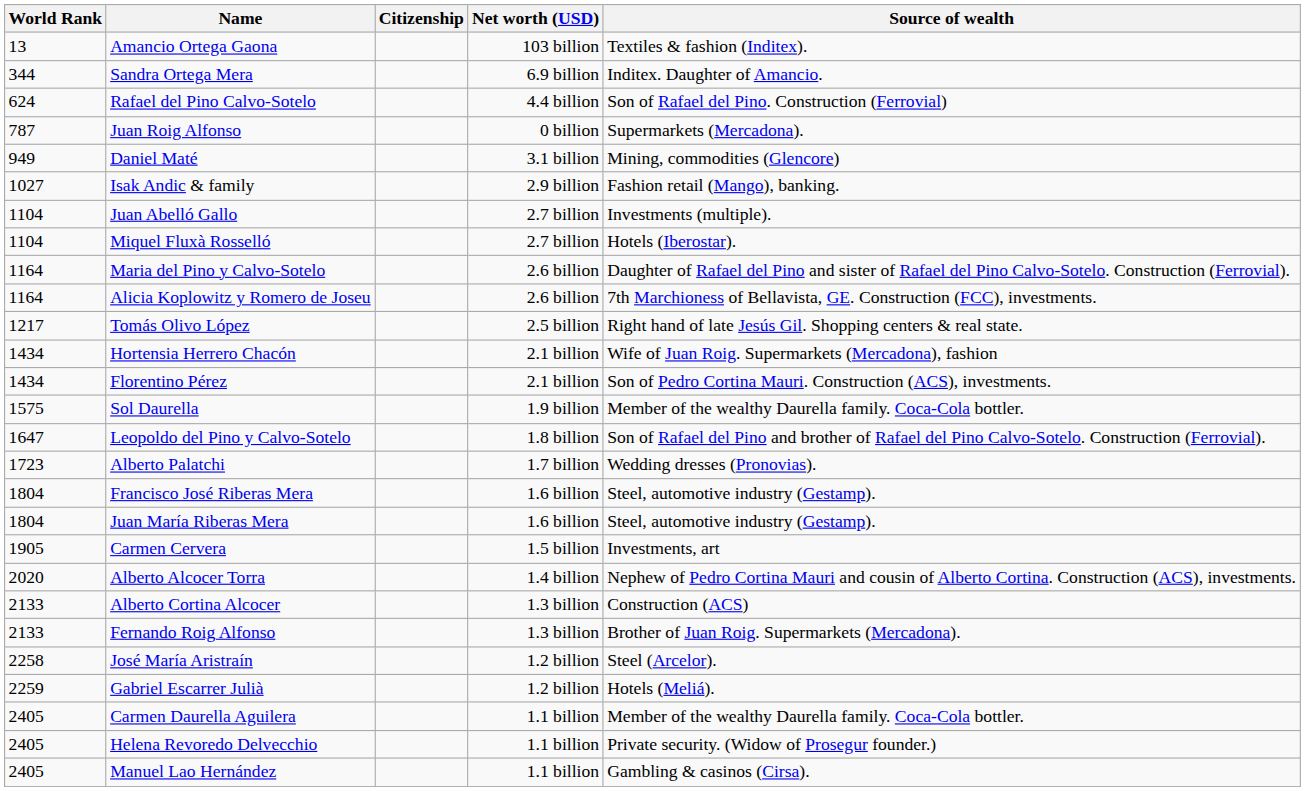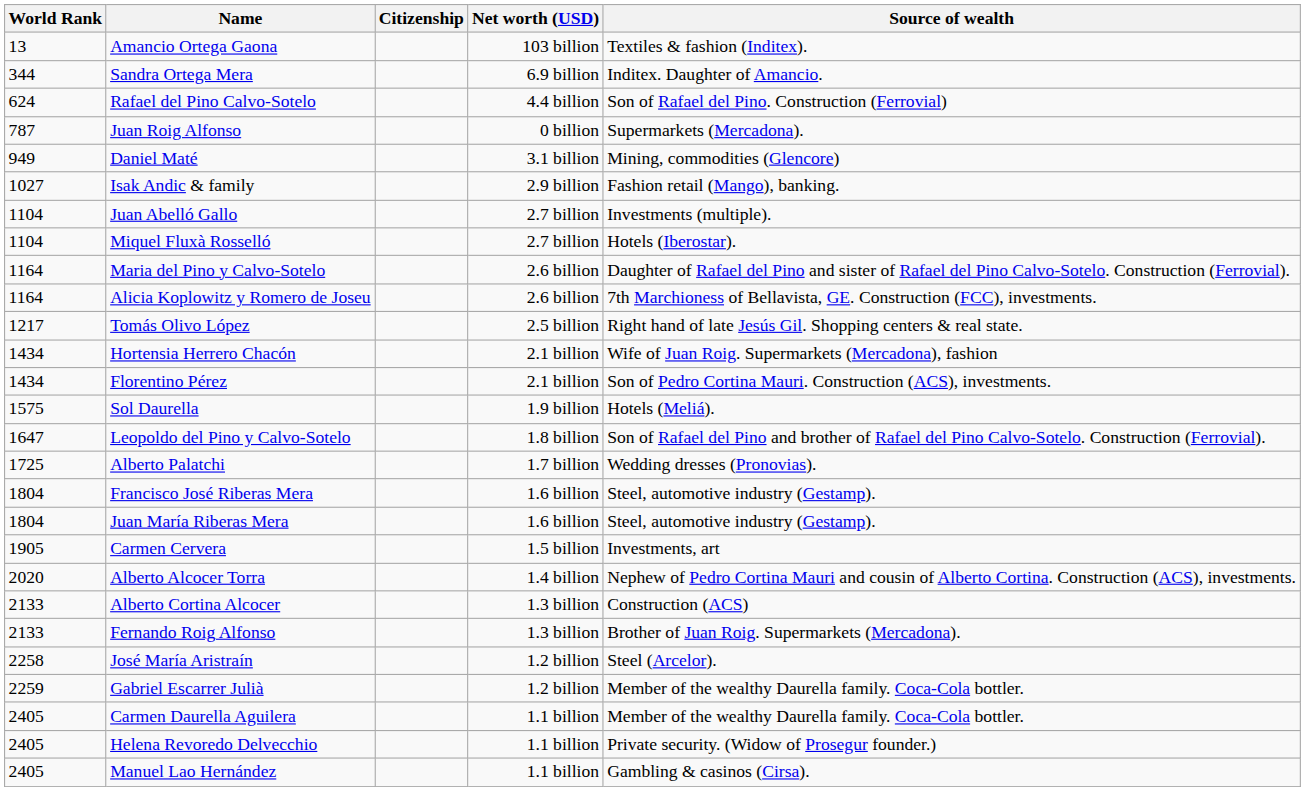 <table class="wikitable">
 <tr>
 <th>World Rank</th>
 <th>Name</th>
 <th>Citizenship</th>
 <th>Net worth (<a href='#'>USD</a>)</th>
 <th>Source of wealth</th>
 </tr>
 <tr>
 <td>13</td>
 <td><a href='#'>Amancio Ortega Gaona</a></td>
 <td></td>
 <td align=right>103 billion</td>
 <td>Textiles & fashion (<a href='#'>Inditex</a>).</td>
 </tr>
 <tr>
 <td>344</td>
 <td><a href='#'>Sandra Ortega Mera</a></td>
 <td></td>
 <td align=right>6.9 billion</td>
 <td>Inditex. Daughter of <a href='#'>Amancio</a>.</td>
 </tr>
 <tr>
 <td>624</td>
 <td><a href='#'>Rafael del Pino Calvo-Sotelo</a></td>
 <td></td>
 <td align=right>4.4 billion</td>
 <td>Son of <a href='#'>Rafael del Pino</a>. Construction (<a href='#'>Ferrovial</a>)</td>
 </tr>
 <tr>
 <td>787</td>
 <td><a href='#'>Juan Roig Alfonso</a></td>
 <td></td>
 <td align=right>0 billion</td>
 <td>Supermarkets (<a href='#'>Mercadona</a>).</td>
 </tr>
 <tr>
 <td>949</td>
 <td><a href='#'>Daniel Maté</a></td>
 <td></td>
 <td align=right>3.1 billion</td>
 <td>Mining, commodities (<a href='#'>Glencore</a>)</td>
 </tr>
 <tr>
 <td>1027</td>
 <td><a href='#'>Isak Andic</a> & family</td>
 <td></td>
 <td align=right>2.9 billion</td>
 <td>Fashion retail (<a href='#'>Mango</a>), banking.</td>
 </tr>
 <tr>
 <td>1104</td>
 <td><a href='#'>Juan Abelló Gallo</a></td>
 <td></td>
 <td align=right>2.7 billion</td>
 <td>Investments (multiple).</td>
 </tr>
 <tr>
 <td>1104</td>
 <td><a href='#'>Miquel Fluxà Rosselló</a></td>
 <td></td>
 <td align=right>2.7 billion</td>
 <td>Hotels (<a href='#'>Iberostar</a>).</td>
 </tr>
 <tr>
 <td>1164</td>
 <td><a href='#'>Maria del Pino y Calvo-Sotelo</a></td>
 <td></td>
 <td align=right>2.6 billion</td>
 <td>Daughter of <a href='#'>Rafael del Pino</a> and sister of <a href='#'>Rafael del Pino Calvo-Sotelo</a>. Construction (<a href='#'>Ferrovial</a>).</td>
 </tr>
 <tr>
 <td>1164</td>
 <td><a href='#'>Alicia Koplowitz y Romero de Joseu</a></td>
 <td></td>
 <td align=right>2.6 billion</td>
 <td>7th <a href='#'>Marchioness</a> of Bellavista, <a href='#'>GE</a>. Construction (<a href='#'>FCC</a>), investments.</td>
 </tr>
 <tr>
 <td>1217</td>
 <td><a href='#'>Tomás Olivo López</a></td>
 <td></td>
 <td align=right>2.5 billion</td>
 <td>Right hand of late <a href='#'>Jesús Gil</a>. Shopping centers & real state.</td>
 </tr>
 <tr>
 <td>1434</td>
 <td><a href='#'>Hortensia Herrero Chacón</a></td>
 <td></td>
 <td align=right>2.1 billion</td>
 <td>Wife of <a href='#'>Juan Roig</a>. Supermarkets (<a href='#'>Mercadona</a>), fashion</td>
 </tr>
 <tr>
 <td>1434</td>
 <td><a href='#'>Florentino Pérez</a></td>
 <td></td>
 <td align=right>2.1 billion</td>
 <td>Son of <a href='#'>Pedro Cortina Mauri</a>. Construction (<a href='#'>ACS</a>), investments.</td>
 </tr>
 <tr>
 <td>1575</td>
 <td><a href='#'>Sol Daurella</a></td>
 <td></td>
 <td align=right>1.9 billion</td>
-<td>Member of the wealthy Daurella family. <a href='#'>Coca-Cola</a> bottler.</td>
+<td>Hotels (<a href='#'>Meliá</a>).</td>
 </tr>
 <tr>
 <td>1647</td>
 <td><a href='#'>Leopoldo del Pino y Calvo-Sotelo</a></td>
 <td></td>
 <td align=right>1.8 billion</td>
 <td>Son of <a href='#'>Rafael del Pino</a> and brother of <a href='#'>Rafael del Pino Calvo-Sotelo</a>. Construction (<a href='#'>Ferrovial</a>).</td>
 </tr>
 <tr>
-<td>1723</td>
+<td>1725</td>
 <td><a href='#'>Alberto Palatchi</a></td>
 <td></td>
 <td align=right>1.7 billion</td>
 <td>Wedding dresses (<a href='#'>Pronovias</a>).</td>
 </tr>
 <tr>
 <td>1804</td>
 <td><a href='#'>Francisco José Riberas Mera</a></td>
 <td></td>
 <td align=right>1.6 billion</td>
 <td>Steel, automotive industry (<a href='#'>Gestamp</a>).</td>
 </tr>
 <tr>
 <td>1804</td>
 <td><a href='#'>Juan María Riberas Mera</a></td>
 <td></td>
 <td align=right>1.6 billion</td>
 <td>Steel, automotive industry (<a href='#'>Gestamp</a>).</td>
 </tr>
 <tr>
 <td>1905</td>
 <td><a href='#'>Carmen Cervera</a></td>
 <td></td>
 <td align=right>1.5 billion</td>
 <td>Investments, art</td>
 </tr>
 <tr>
 <td>2020</td>
 <td><a href='#'>Alberto Alcocer Torra</a></td>
 <td></td>
 <td align=right>1.4 billion</td>
 <td>Nephew of <a href='#'>Pedro Cortina Mauri</a> and cousin of <a href='#'>Alberto Cortina</a>. Construction (<a href='#'>ACS</a>), investments.</td>
 </tr>
 <tr>
 <td>2133</td>
 <td><a href='#'>Alberto Cortina Alcocer</a></td>
 <td></td>
 <td align=right>1.3 billion</td>
 <td>Construction (<a href='#'>ACS</a>)</td>
 </tr>
 <tr>
 <td>2133</td>
 <td><a href='#'>Fernando Roig Alfonso</a></td>
 <td></td>
 <td align=right>1.3 billion</td>
 <td>Brother of <a href='#'>Juan Roig</a>. Supermarkets (<a href='#'>Mercadona</a>).</td>
 </tr>
 <tr>
 <td>2258</td>
 <td><a href='#'>José María Aristraín</a></td>
 <td></td>
 <td align=right>1.2 billion</td>
 <td>Steel (<a href='#'>Arcelor</a>).</td>
 </tr>
 <tr>
 <td>2259</td>
 <td><a href='#'>Gabriel Escarrer Julià</a></td>
 <td></td>
 <td align=right>1.2 billion</td>
-<td>Hotels (<a href='#'>Meliá</a>).</td>
+<td>Member of the wealthy Daurella family. <a href='#'>Coca-Cola</a> bottler.</td>
 </tr>
 <tr>
 <td>2405</td>
 <td><a href='#'>Carmen Daurella Aguilera</a></td>
 <td></td>
 <td align=right>1.1 billion</td>
 <td>Member of the wealthy Daurella family. <a href='#'>Coca-Cola</a> bottler.</td>
 </tr>
 <tr>
 <td>2405</td>
 <td><a href='#'>Helena Revoredo Delvecchio</a></td>
 <td></td>
 <td align=right>1.1 billion</td>
 <td>Private security. (Widow of <a href='#'>Prosegur</a> founder.)</td>
 </tr>
 <tr>
 <td>2405</td>
 <td><a href='#'>Manuel Lao Hernández</a></td>
 <td></td>
 <td align=right>1.1 billion</td>
 <td>Gambling & casinos (<a href='#'>Cirsa</a>).</td>
 </tr>
 </table>
